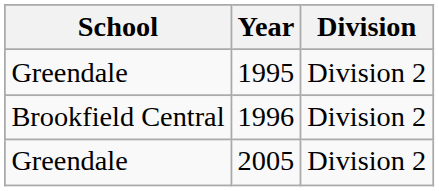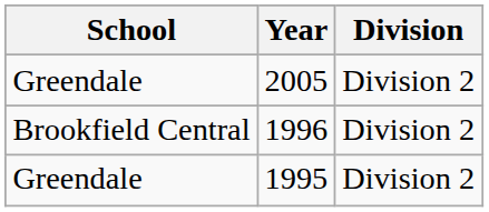 <table class="wikitable">
 <tr>
 <th>School</th>
 <th>Year</th>
 <th>Division</th>
 </tr>
 <tr>
 <td>Greendale</td>
-<td>1995</td>
+<td>2005</td>
 <td>Division 2</td>
 </tr>
 <tr>
 <td>Brookfield Central</td>
 <td>1996</td>
 <td>Division 2</td>
 </tr>
 <tr>
 <td>Greendale</td>
-<td>2005</td>
+<td>1995</td>
 <td>Division 2</td>
 </tr>
 </table>
